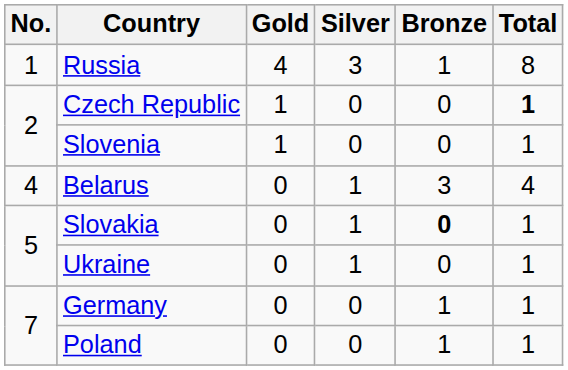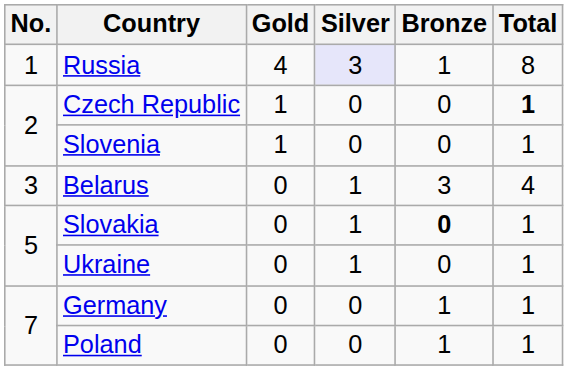 <table class="wikitable sortable" style="text-align: center;">
 <tr>
 <th>No.</th>
 <th>Country</th>
 <th>Gold</th>
 <th>Silver</th>
 <th>Bronze</th>
 <th>Total</th>
 </tr>
 <tr>
 <td>1</td>
 <td align="left"> <a href='#'>Russia</a></td>
 <td>4</td>
-<td>3</td>
+<td style="background: lavender;">3</td>
 <td>1</td>
 <td>8</td>
 </tr>
 <tr>
 <td rowspan="2">2</td>
 <td align="left"> <a href='#'>Czech Republic</a></td>
 <td>1</td>
 <td>0</td>
 <td>0</td>
 <td><strong>1</strong></td>
 </tr>
 <tr>
 <td align="left"> <a href='#'>Slovenia</a></td>
 <td>1</td>
 <td>0</td>
 <td>0</td>
 <td>1</td>
 </tr>
 <tr>
-<td>4</td>
+<td>3</td>
 <td align="left"> <a href='#'>Belarus</a></td>
 <td>0</td>
 <td>1</td>
 <td>3</td>
 <td>4</td>
 </tr>
 <tr>
 <td rowspan="2">5</td>
 <td align="left"> <a href='#'>Slovakia</a></td>
 <td>0</td>
 <td>1</td>
 <td><strong>0</strong></td>
 <td>1</td>
 </tr>
 <tr>
 <td align="left"> <a href='#'>Ukraine</a></td>
 <td>0</td>
 <td>1</td>
 <td>0</td>
 <td>1</td>
 </tr>
 <tr>
 <td rowspan="2">7</td>
 <td align="left"> <a href='#'>Germany</a></td>
 <td>0</td>
 <td>0</td>
 <td>1</td>
 <td>1</td>
 </tr>
 <tr>
 <td align="left"> <a href='#'>Poland</a></td>
 <td>0</td>
 <td>0</td>
 <td>1</td>
 <td>1</td>
 </tr>
 </table>
